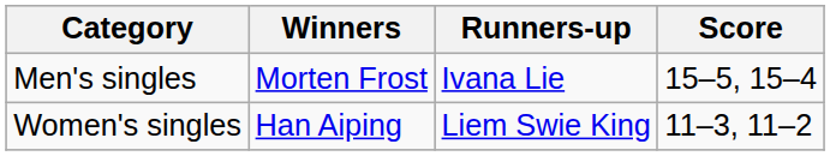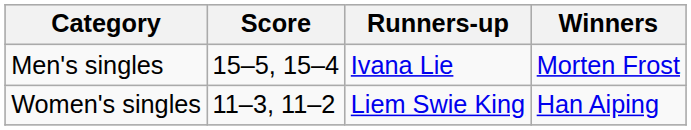 <table class=wikitable style="margin:auto">
 <tr>
 <th>Category</th>
+<th>Score</th>
+<th>Runners-up</th>
 <th>Winners</th>
-<th>Runners-up</th>
-<th>Score</th>
 </tr>
 <tr>
 <td>Men's singles</td>
+<td>15–5, 15–4</td>
+<td> <a href='#'>Ivana Lie</a></td>
 <td> <a href='#'>Morten Frost</a></td>
-<td> <a href='#'>Ivana Lie</a></td>
-<td>15–5, 15–4</td>
 </tr>
 <tr>
 <td>Women's singles</td>
+<td>11–3, 11–2</td>
+<td> <a href='#'>Liem Swie King</a></td>
 <td> <a href='#'>Han Aiping</a></td>
-<td> <a href='#'>Liem Swie King</a></td>
-<td>11–3, 11–2</td>
 </tr>
 </table>
